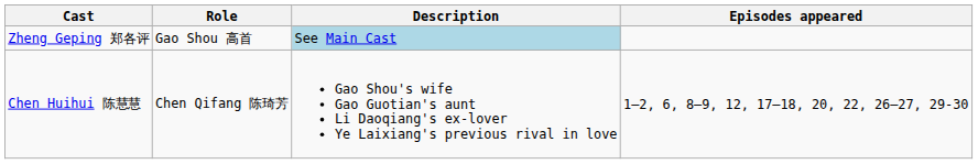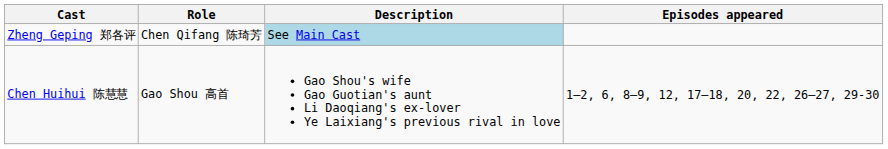 <table class="wikitable">
 <tr>
 <th>Cast</th>
 <th>Role</th>
 <th>Description</th>
 <th>Episodes appeared</th>
 </tr>
 <tr>
 <td><a href='#'>Zheng Geping</a> 郑各评</td>
-<td>Gao Shou 高首</td>
+<td>Chen Qifang 陈琦芳</td>
 <td style="background: lightblue;">See <a href='#'>Main Cast</a></td>
 <td></td>
 </tr>
 <tr>
 <td><a href='#'>Chen Huihui</a> 陈慧慧</td>
-<td>Chen Qifang 陈琦芳</td>
+<td>Gao Shou 高首</td>
 <td><br><ul><li>Gao Shou's wife</li><li>Gao Guotian's aunt</li><li>Li Daoqiang's ex-lover</li><li>Ye Laixiang's previous rival in love</li></ul></td>
 <td>1–2, 6, 8–9, 12, 17–18, 20, 22, 26–27, 29-30</td>
 </tr>
 </table>
